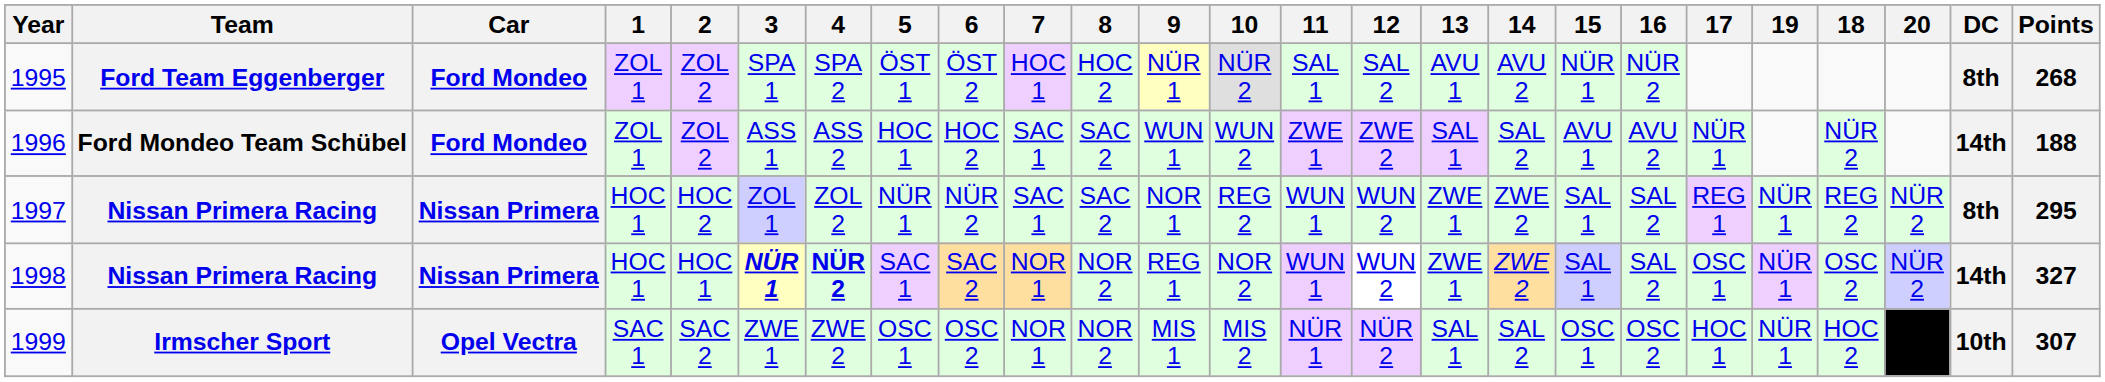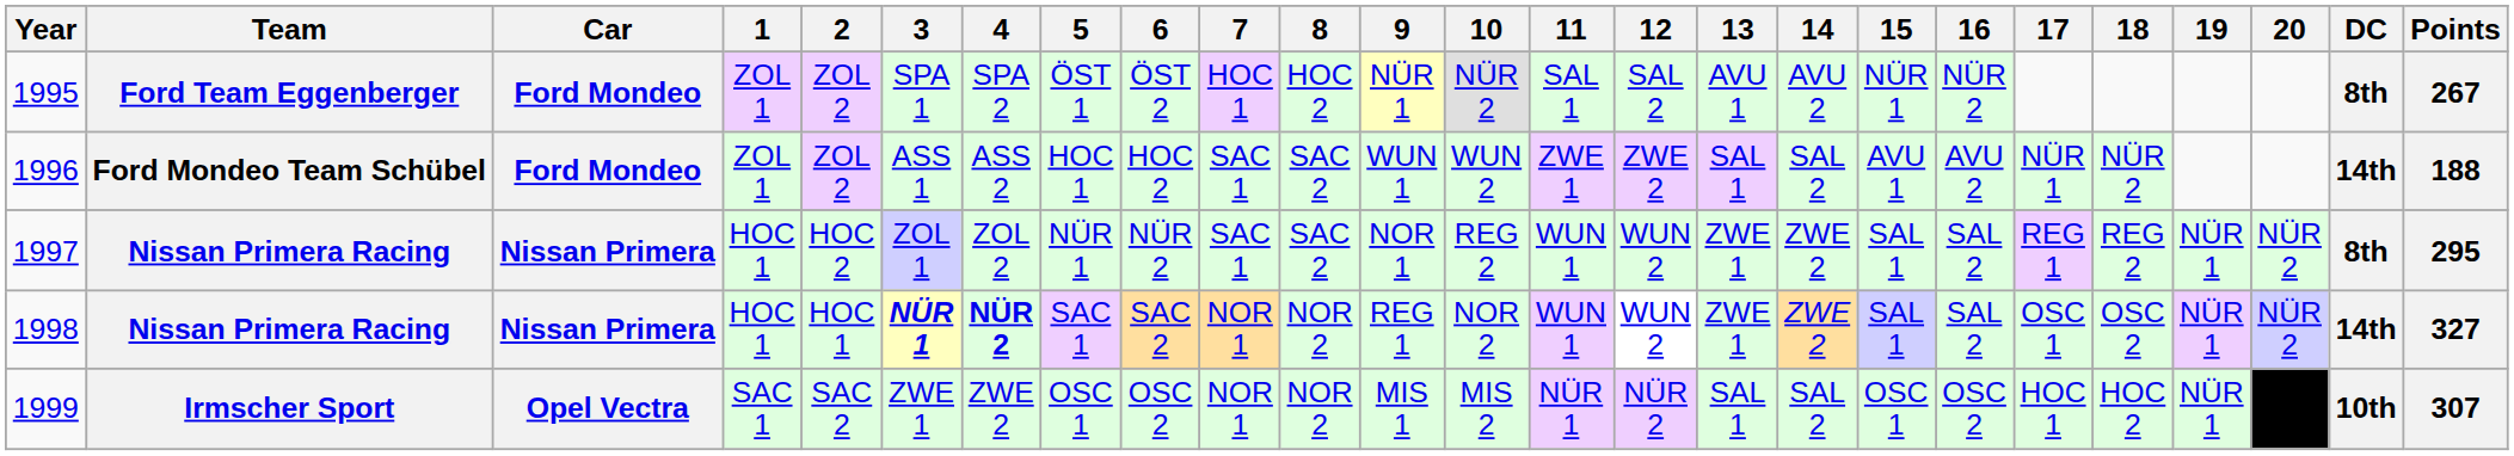 <table class="wikitable" border="1" style="text-align:center; font-size:85%;">
 <tr>
 <th>Year</th>
 <th>Team</th>
 <th>Car</th>
 <th>1</th>
 <th>2</th>
 <th>3</th>
 <th>4</th>
 <th>5</th>
 <th>6</th>
 <th>7</th>
 <th>8</th>
 <th>9</th>
 <th>10</th>
 <th>11</th>
 <th>12</th>
 <th>13</th>
 <th>14</th>
 <th>15</th>
 <th>16</th>
 <th>17</th>
+<th>18</th>
 <th>19</th>
-<th>18</th>
 <th>20</th>
 <th>DC</th>
 <th>Points</th>
 </tr>
 <tr>
 <td><a href='#'>1995</a></td>
 <th><a href='#'>Ford Team Eggenberger</a></th>
 <th><a href='#'>Ford Mondeo</a></th>
 <td style="background:#EFCFFF;"><a href='#'>ZOL<br>1</a><br></td>
 <td style="background:#EFCFFF;"><a href='#'>ZOL<br>2</a><br></td>
 <td style="background:#DFFFDF;"><a href='#'>SPA<br>1</a><br></td>
 <td style="background:#DFFFDF;"><a href='#'>SPA<br>2</a><br></td>
 <td style="background:#DFFFDF;"><a href='#'>ÖST<br>1</a><br></td>
 <td style="background:#DFFFDF;"><a href='#'>ÖST<br>2</a><br></td>
 <td style="background:#EFCFFF;"><a href='#'>HOC<br>1</a><br></td>
 <td style="background:#DFFFDF;"><a href='#'>HOC<br>2</a><br></td>
 <td style="background:#FFFFBF;"><a href='#'>NÜR<br>1</a><br></td>
 <td style="background:#DFDFDF;"><a href='#'>NÜR<br>2</a><br></td>
 <td style="background:#DFFFDF;"><a href='#'>SAL<br>1</a><br></td>
 <td style="background:#DFFFDF;"><a href='#'>SAL<br>2</a><br></td>
 <td style="background:#DFFFDF;"><a href='#'>AVU<br>1</a><br></td>
 <td style="background:#DFFFDF;"><a href='#'>AVU<br>2</a><br></td>
 <td style="background:#DFFFDF;"><a href='#'>NÜR<br>1</a><br></td>
 <td style="background:#DFFFDF;"><a href='#'>NÜR<br>2</a><br></td>
 <td></td>
 <td></td>
 <td></td>
 <td></td>
 <th>8th</th>
-<th>268</th>
+<th>267</th>
 </tr>
 <tr>
 <td><a href='#'>1996</a></td>
 <th>Ford Mondeo Team Schübel</th>
 <th><a href='#'>Ford Mondeo</a></th>
 <td style="background:#DFFFDF;"><a href='#'>ZOL<br>1</a><br></td>
 <td style="background:#EFCFFF;"><a href='#'>ZOL<br>2</a><br></td>
 <td style="background:#DFFFDF;"><a href='#'>ASS<br>1</a><br></td>
 <td style="background:#DFFFDF;"><a href='#'>ASS<br>2</a><br></td>
 <td style="background:#DFFFDF;"><a href='#'>HOC<br>1</a><br></td>
 <td style="background:#DFFFDF;"><a href='#'>HOC<br>2</a><br></td>
 <td style="background:#DFFFDF;"><a href='#'>SAC<br>1</a><br></td>
 <td style="background:#DFFFDF;"><a href='#'>SAC<br>2</a><br></td>
 <td style="background:#DFFFDF;"><a href='#'>WUN<br>1</a><br></td>
 <td style="background:#DFFFDF;"><a href='#'>WUN<br>2</a><br></td>
 <td style="background:#EFCFFF;"><a href='#'>ZWE<br>1</a><br></td>
 <td style="background:#EFCFFF;"><a href='#'>ZWE<br>2</a><br></td>
 <td style="background:#EFCFFF;"><a href='#'>SAL<br>1</a><br></td>
 <td style="background:#DFFFDF;"><a href='#'>SAL<br>2</a><br></td>
 <td style="background:#DFFFDF;"><a href='#'>AVU<br>1</a><br></td>
 <td style="background:#DFFFDF;"><a href='#'>AVU<br>2</a><br></td>
 <td style="background:#DFFFDF;"><a href='#'>NÜR<br>1</a><br></td>
+<td style="background:#DFFFDF;"><a href='#'>NÜR<br>2</a><br></td>
 <td></td>
-<td style="background:#DFFFDF;"><a href='#'>NÜR<br>2</a><br></td>
 <td></td>
 <th>14th</th>
 <th>188</th>
 </tr>
 <tr>
 <td><a href='#'>1997</a></td>
 <th><a href='#'>Nissan Primera Racing</a></th>
 <th><a href='#'>Nissan Primera</a></th>
 <td style="background:#DFFFDF;"><a href='#'>HOC<br>1</a><br></td>
 <td style="background:#DFFFDF;"><a href='#'>HOC<br>2</a><br></td>
 <td style="background:#CFCFFF;"><a href='#'>ZOL<br>1</a><br></td>
 <td style="background:#DFFFDF;"><a href='#'>ZOL<br>2</a><br></td>
 <td style="background:#DFFFDF;"><a href='#'>NÜR<br>1</a><br></td>
 <td style="background:#DFFFDF;"><a href='#'>NÜR<br>2</a><br></td>
 <td style="background:#DFFFDF;"><a href='#'>SAC<br>1</a><br></td>
 <td style="background:#DFFFDF;"><a href='#'>SAC<br>2</a><br></td>
 <td style="background:#DFFFDF;"><a href='#'>NOR<br>1</a><br></td>
 <td style="background:#DFFFDF;"><a href='#'>REG<br>2</a><br></td>
 <td style="background:#DFFFDF;"><a href='#'>WUN<br>1</a><br></td>
 <td style="background:#DFFFDF;"><a href='#'>WUN<br>2</a><br></td>
 <td style="background:#DFFFDF;"><a href='#'>ZWE<br>1</a><br></td>
 <td style="background:#DFFFDF;"><a href='#'>ZWE<br>2</a><br></td>
 <td style="background:#DFFFDF;"><a href='#'>SAL<br>1</a><br></td>
 <td style="background:#DFFFDF;"><a href='#'>SAL<br>2</a><br></td>
 <td style="background:#EFCFFF;"><a href='#'>REG<br>1</a><br></td>
+<td style="background:#DFFFDF;"><a href='#'>REG<br>2</a><br></td>
 <td style="background:#DFFFDF;"><a href='#'>NÜR<br>1</a><br></td>
-<td style="background:#DFFFDF;"><a href='#'>REG<br>2</a><br></td>
 <td style="background:#DFFFDF;"><a href='#'>NÜR<br>2</a><br></td>
 <th>8th</th>
 <th>295</th>
 </tr>
 <tr>
 <td><a href='#'>1998</a></td>
 <th><a href='#'>Nissan Primera Racing</a></th>
 <th><a href='#'>Nissan Primera</a></th>
 <td style="background:#DFFFDF;"><a href='#'>HOC<br>1</a><br></td>
 <td style="background:#DFFFDF;"><a href='#'>HOC<br>1</a><br></td>
 <td style="background:#FFFFBF;"><strong><em><a href='#'>NÜR<br>1</a></em></strong><br></td>
 <td style="background:#DFFFDF;"><strong><a href='#'>NÜR<br>2</a></strong><br></td>
 <td style="background:#EFCFFF;"><a href='#'>SAC<br>1</a><br></td>
 <td style="background:#FFDF9F;"><a href='#'>SAC<br>2</a><br></td>
 <td style="background:#FFDF9F;"><a href='#'>NOR<br>1</a><br></td>
 <td style="background:#DFFFDF;"><a href='#'>NOR<br>2</a><br></td>
 <td style="background:#DFFFDF;"><a href='#'>REG<br>1</a><br></td>
 <td style="background:#DFFFDF;"><a href='#'>NOR<br>2</a><br></td>
 <td style="background:#EFCFFF;"><a href='#'>WUN<br>1</a><br></td>
 <td style="background:#FFFFFF;"><a href='#'>WUN<br>2</a><br></td>
 <td style="background:#DFFFDF;"><a href='#'>ZWE<br>1</a><br></td>
 <td style="background:#FFDF9F;"><em><a href='#'>ZWE<br>2</a></em><br></td>
 <td style="background:#CFCFFF;"><a href='#'>SAL<br>1</a><br></td>
 <td style="background:#DFFFDF;"><a href='#'>SAL<br>2</a><br></td>
 <td style="background:#DFFFDF;"><a href='#'>OSC<br>1</a><br></td>
+<td style="background:#DFFFDF;"><a href='#'>OSC<br>2</a><br></td>
 <td style="background:#EFCFFF;"><a href='#'>NÜR<br>1</a><br></td>
-<td style="background:#DFFFDF;"><a href='#'>OSC<br>2</a><br></td>
 <td style="background:#CFCFFF;"><a href='#'>NÜR<br>2</a><br></td>
 <th>14th</th>
 <th>327</th>
 </tr>
 <tr>
 <td><a href='#'>1999</a></td>
 <th><a href='#'>Irmscher Sport</a></th>
 <th><a href='#'>Opel Vectra</a></th>
 <td style="background:#DFFFDF"><a href='#'>SAC<br>1</a><br></td>
 <td style="background:#DFFFDF"><a href='#'>SAC<br>2</a><br></td>
 <td style="background:#DFFFDF"><a href='#'>ZWE<br>1</a><br></td>
 <td style="background:#DFFFDF"><a href='#'>ZWE<br>2</a><br></td>
 <td style="background:#DFFFDF"><a href='#'>OSC<br>1</a><br></td>
 <td style="background:#DFFFDF"><a href='#'>OSC<br>2</a><br></td>
 <td style="background:#DFFFDF"><a href='#'>NOR<br>1</a><br></td>
 <td style="background:#DFFFDF"><a href='#'>NOR<br>2</a><br></td>
 <td style="background:#DFFFDF"><a href='#'>MIS<br>1</a><br></td>
 <td style="background:#DFFFDF"><a href='#'>MIS<br>2</a><br></td>
 <td style="background:#EFCFFF"><a href='#'>NÜR<br>1</a><br></td>
 <td style="background:#EFCFFF"><a href='#'>NÜR<br>2</a><br></td>
 <td style="background:#DFFFDF"><a href='#'>SAL<br>1</a><br></td>
 <td style="background:#DFFFDF"><a href='#'>SAL<br>2</a><br></td>
 <td style="background:#DFFFDF"><a href='#'>OSC<br>1</a><br></td>
 <td style="background:#DFFFDF"><a href='#'>OSC<br>2</a><br></td>
 <td style="background:#DFFFDF"><a href='#'>HOC<br>1</a><br></td>
+<td style="background:#DFFFDF"><a href='#'>HOC<br>2</a><br></td>
 <td style="background:#DFFFDF"><a href='#'>NÜR<br>1</a><br></td>
-<td style="background:#DFFFDF"><a href='#'>HOC<br>2</a><br></td>
 <td style="background:#000000; color:white"><a href='#'></a><br></td>
 <th>10th</th>
 <th>307</th>
 </tr>
 </table>
